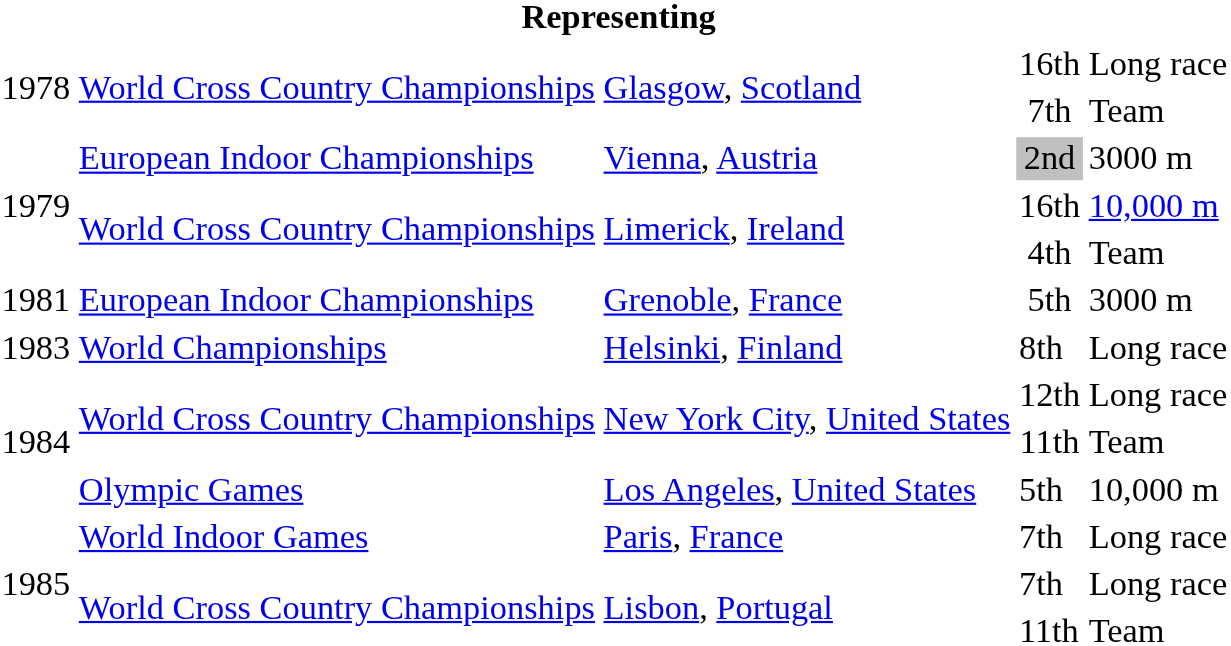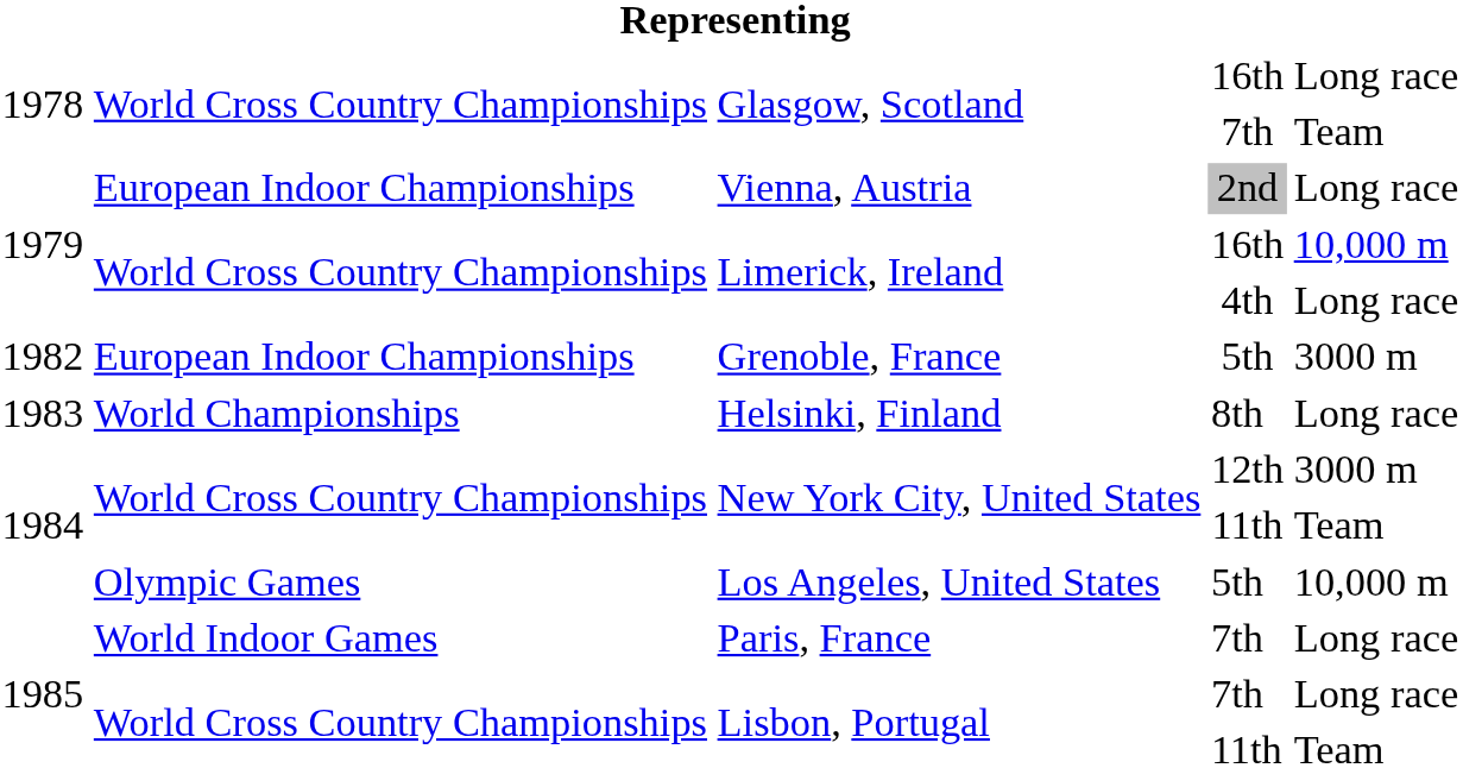 <table>
 <tr>
 <th colspan="6">Representing </th>
 </tr>
 <tr>
 <td rowspan=2>1978</td>
 <td rowspan=2><a href='#'>World Cross Country Championships</a></td>
 <td rowspan=2><a href='#'>Glasgow</a>, <a href='#'>Scotland</a></td>
 <td align="center">16th</td>
 <td>Long race</td>
 <td></td>
 </tr>
 <tr>
 <td align="center">7th</td>
 <td>Team</td>
 <td></td>
 </tr>
 <tr>
 <td rowspan=3>1979</td>
 <td><a href='#'>European Indoor Championships</a></td>
 <td><a href='#'>Vienna</a>, <a href='#'>Austria</a></td>
 <td bgcolor="silver" align="center">2nd</td>
-<td>3000 m</td>
+<td>Long race</td>
 <td></td>
 </tr>
 <tr>
 <td rowspan=2><a href='#'>World Cross Country Championships</a></td>
 <td rowspan=2><a href='#'>Limerick</a>, <a href='#'>Ireland</a></td>
 <td align="center">16th</td>
 <td><a href='#'>10,000 m</a></td>
 <td></td>
 </tr>
 <tr>
 <td align="center">4th</td>
-<td>Team</td>
+<td>Long race</td>
 <td></td>
 </tr>
 <tr>
-<td>1981</td>
+<td>1982</td>
 <td><a href='#'>European Indoor Championships</a></td>
 <td><a href='#'>Grenoble</a>, <a href='#'>France</a></td>
 <td align="center">5th</td>
 <td>3000 m</td>
 <td></td>
 </tr>
 <tr>
 <td>1983</td>
 <td><a href='#'>World Championships</a></td>
 <td><a href='#'>Helsinki</a>, <a href='#'>Finland</a></td>
 <td>8th</td>
 <td>Long race</td>
 <td></td>
 </tr>
 <tr>
 <td rowspan=3>1984</td>
 <td rowspan=2><a href='#'>World Cross Country Championships</a></td>
 <td rowspan=2><a href='#'>New York City</a>, <a href='#'>United States</a></td>
 <td align="center">12th</td>
-<td>Long race</td>
+<td>3000 m</td>
 <td></td>
 </tr>
 <tr>
 <td align="center">11th</td>
 <td>Team</td>
 <td></td>
 </tr>
 <tr>
 <td><a href='#'>Olympic Games</a></td>
 <td><a href='#'>Los Angeles</a>, <a href='#'>United States</a></td>
 <td>5th</td>
 <td>10,000 m</td>
 <td></td>
 </tr>
 <tr>
 <td rowspan=3>1985</td>
 <td><a href='#'>World Indoor Games</a></td>
 <td><a href='#'>Paris</a>, <a href='#'>France</a></td>
 <td>7th</td>
 <td>Long race</td>
 <td></td>
 </tr>
 <tr>
 <td rowspan=2><a href='#'>World Cross Country Championships</a></td>
 <td rowspan=2><a href='#'>Lisbon</a>, <a href='#'>Portugal</a></td>
 <td>7th</td>
 <td>Long race</td>
 <td></td>
 </tr>
 <tr>
 <td>11th</td>
 <td>Team</td>
 <td></td>
 </tr>
 </table>
